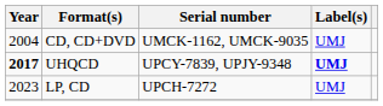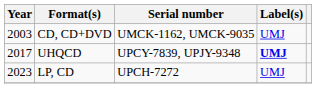 <table class="wikitable sortable plainrowheaders">
 <tr>
 <th scope="col">Year</th>
 <th scope="col">Format(s)</th>
 <th scope="col">Serial number</th>
 <th scope="col">Label(s)</th>
 <th scope="col"></th>
 </tr>
 <tr>
-<td>2004</td>
+<td>2003</td>
 <td>CD, CD+DVD</td>
 <td>UMCK-1162, UMCK-9035</td>
 <td><a href='#'>UMJ</a></td>
 <td></td>
 </tr>
 <tr>
-<td><strong>2017</strong></td>
+<td>2017</td>
 <td>UHQCD</td>
 <td>UPCY-7839, UPJY-9348</td>
 <td><strong><a href='#'>UMJ</a></strong></td>
 <td></td>
 </tr>
 <tr>
 <td>2023</td>
 <td>LP, CD</td>
 <td>UPCH-7272</td>
 <td><a href='#'>UMJ</a></td>
 <td></td>
 </tr>
 <tr>
 </tr>
 </table>
